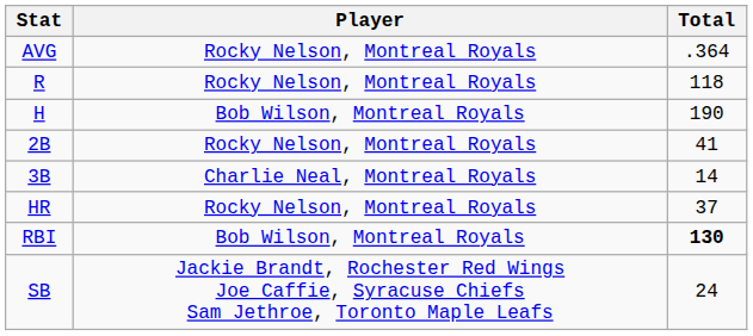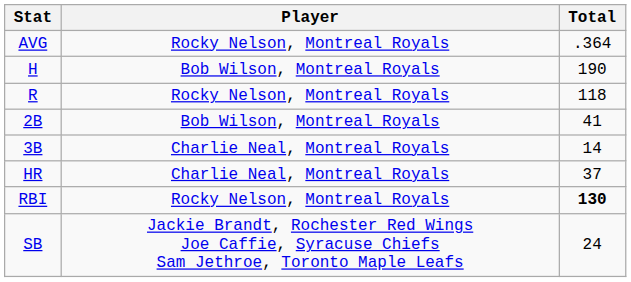 <table class="wikitable" width="40%" style="text-align:center;">
 <tr>
 <th width="5%">Stat</th>
 <th width="60%">Player</th>
 <th width="5%">Total</th>
 </tr>
 <tr>
 <td><a href='#'>AVG</a></td>
 <td><a href='#'>Rocky Nelson</a>, <a href='#'>Montreal Royals</a></td>
 <td>.364</td>
 </tr>
 <tr>
+<td><a href='#'>H</a></td>
+<td><a href='#'>Bob Wilson</a>, <a href='#'>Montreal Royals</a></td>
+<td>190</td>
+</tr>
+<tr>
 <td><a href='#'>R</a></td>
 <td><a href='#'>Rocky Nelson</a>, <a href='#'>Montreal Royals</a></td>
 <td>118</td>
 </tr>
 <tr>
-<td><a href='#'>H</a></td>
+<td><a href='#'>2B</a></td>
 <td><a href='#'>Bob Wilson</a>, <a href='#'>Montreal Royals</a></td>
-<td>190</td>
-</tr>
-<tr>
-<td><a href='#'>2B</a></td>
-<td><a href='#'>Rocky Nelson</a>, <a href='#'>Montreal Royals</a></td>
 <td>41</td>
 </tr>
 <tr>
 <td><a href='#'>3B</a></td>
 <td><a href='#'>Charlie Neal</a>, <a href='#'>Montreal Royals</a></td>
 <td>14</td>
 </tr>
 <tr>
 <td><a href='#'>HR</a></td>
-<td><a href='#'>Rocky Nelson</a>, <a href='#'>Montreal Royals</a></td>
+<td><a href='#'>Charlie Neal</a>, <a href='#'>Montreal Royals</a></td>
 <td>37</td>
 </tr>
 <tr>
 <td><a href='#'>RBI</a></td>
-<td><a href='#'>Bob Wilson</a>, <a href='#'>Montreal Royals</a></td>
+<td><a href='#'>Rocky Nelson</a>, <a href='#'>Montreal Royals</a></td>
 <td><strong>130</strong></td>
 </tr>
 <tr>
 <td><a href='#'>SB</a></td>
 <td><a href='#'>Jackie Brandt</a>, <a href='#'>Rochester Red Wings</a> <br> <a href='#'>Joe Caffie</a>, <a href='#'>Syracuse Chiefs</a> <br> <a href='#'>Sam Jethroe</a>, <a href='#'>Toronto Maple Leafs</a></td>
 <td>24</td>
 </tr>
 </table>
